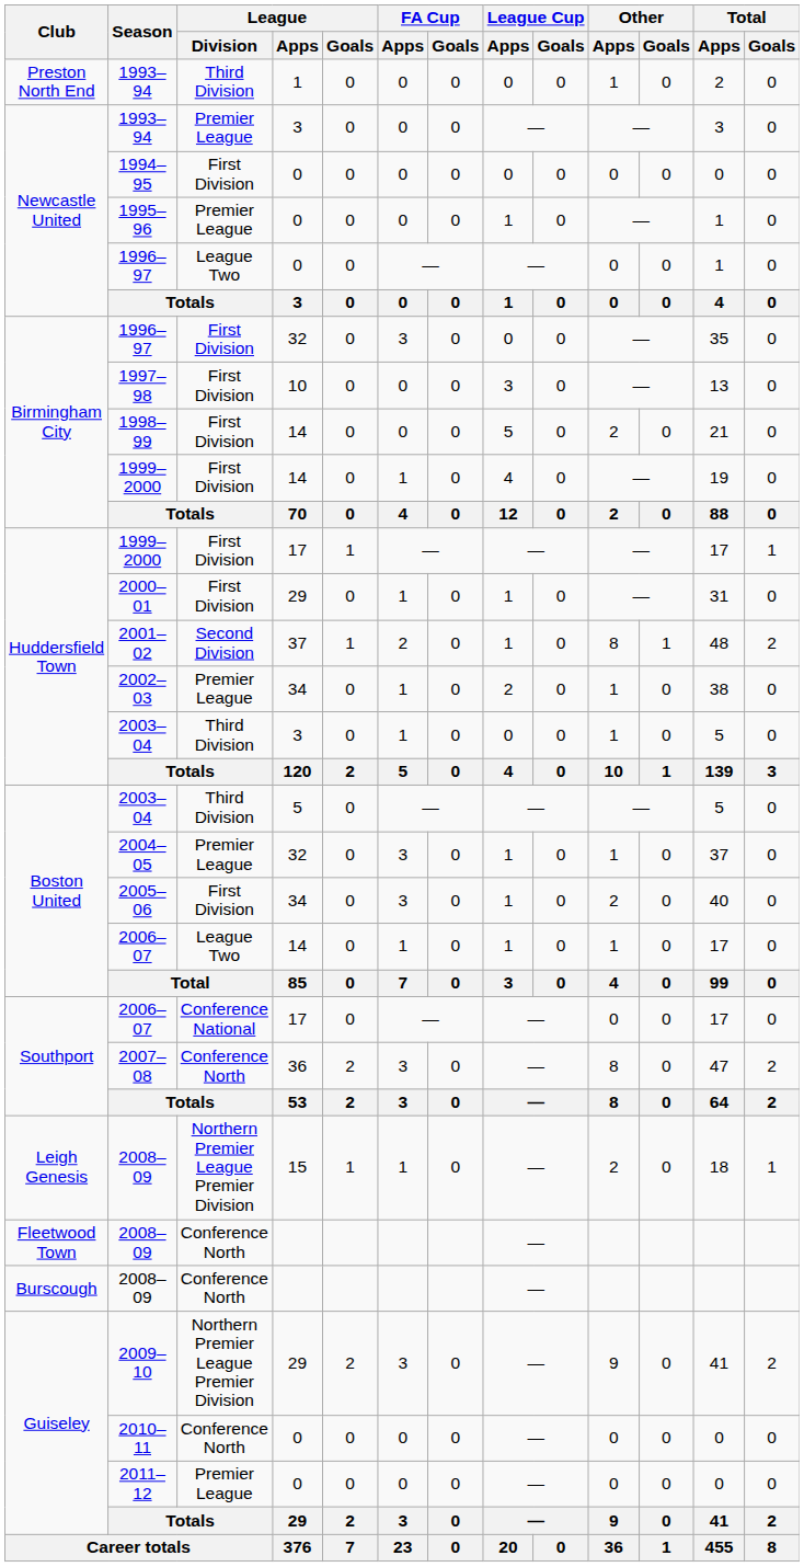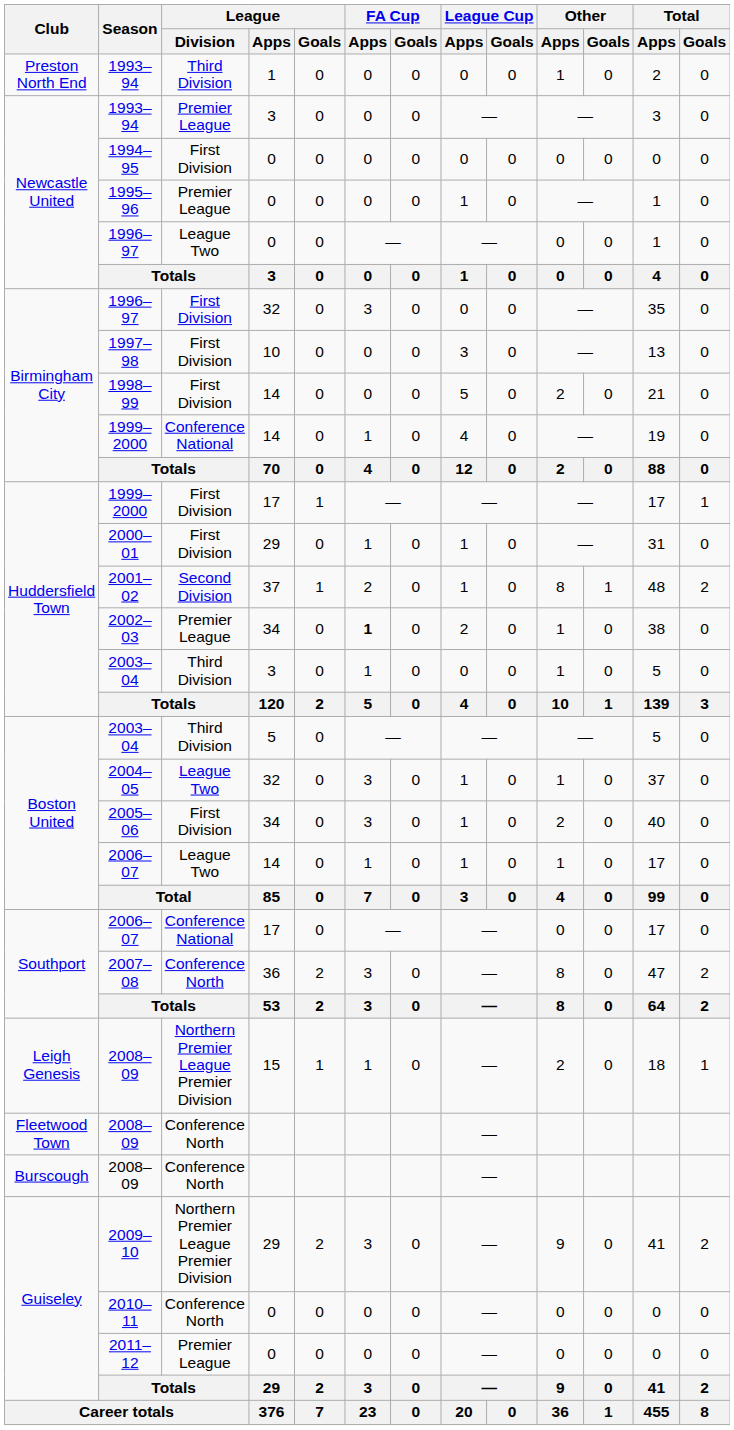 <table class=wikitable style="text-align:center">
 <tr>
 <th rowspan="2">Club</th>
 <th rowspan="2">Season</th>
 <th colspan="3">League</th>
 <th colspan="2"><a href='#'>FA Cup</a></th>
 <th colspan="2"><a href='#'>League Cup</a></th>
 <th colspan="2">Other</th>
 <th colspan="2">Total</th>
 </tr>
 <tr>
 <th>Division</th>
 <th>Apps</th>
 <th>Goals</th>
 <th>Apps</th>
 <th>Goals</th>
 <th>Apps</th>
 <th>Goals</th>
 <th>Apps</th>
 <th>Goals</th>
 <th>Apps</th>
 <th>Goals</th>
 </tr>
 <tr>
 <td><a href='#'>Preston North End</a></td>
 <td><a href='#'>1993–94</a></td>
 <td><a href='#'>Third Division</a></td>
 <td>1</td>
 <td>0</td>
 <td>0</td>
 <td>0</td>
 <td>0</td>
 <td>0</td>
 <td>1</td>
 <td>0</td>
 <td>2</td>
 <td>0</td>
 </tr>
 <tr>
 <td rowspan="5"><a href='#'>Newcastle United</a></td>
 <td><a href='#'>1993–94</a></td>
 <td><a href='#'>Premier League</a></td>
 <td>3</td>
 <td>0</td>
 <td>0</td>
 <td>0</td>
 <td colspan="2">—</td>
 <td colspan="2">—</td>
 <td>3</td>
 <td>0</td>
 </tr>
 <tr>
 <td><a href='#'>1994–95</a></td>
 <td>First Division</td>
 <td>0</td>
 <td>0</td>
 <td>0</td>
 <td>0</td>
 <td>0</td>
 <td>0</td>
 <td>0</td>
 <td>0</td>
 <td>0</td>
 <td>0</td>
 </tr>
 <tr>
 <td><a href='#'>1995–96</a></td>
 <td>Premier League</td>
 <td>0</td>
 <td>0</td>
 <td>0</td>
 <td>0</td>
 <td>1</td>
 <td>0</td>
 <td colspan="2">—</td>
 <td>1</td>
 <td>0</td>
 </tr>
 <tr>
 <td><a href='#'>1996–97</a></td>
 <td>League Two</td>
 <td>0</td>
 <td>0</td>
 <td colspan="2">—</td>
 <td colspan="2">—</td>
 <td>0</td>
 <td>0</td>
 <td>1</td>
 <td>0</td>
 </tr>
 <tr>
 <th colspan="2">Totals</th>
 <th>3</th>
 <th>0</th>
 <th>0</th>
 <th>0</th>
 <th>1</th>
 <th>0</th>
 <th>0</th>
 <th>0</th>
 <th>4</th>
 <th>0</th>
 </tr>
 <tr>
 <td rowspan="5"><a href='#'>Birmingham City</a></td>
 <td><a href='#'>1996–97</a></td>
 <td><a href='#'>First Division</a></td>
 <td>32</td>
 <td>0</td>
 <td>3</td>
 <td>0</td>
 <td>0</td>
 <td>0</td>
 <td colspan="2">—</td>
 <td>35</td>
 <td>0</td>
 </tr>
 <tr>
 <td><a href='#'>1997–98</a></td>
 <td>First Division</td>
 <td>10</td>
 <td>0</td>
 <td>0</td>
 <td>0</td>
 <td>3</td>
 <td>0</td>
 <td colspan="2">—</td>
 <td>13</td>
 <td>0</td>
 </tr>
 <tr>
 <td><a href='#'>1998–99</a></td>
 <td>First Division</td>
 <td>14</td>
 <td>0</td>
 <td>0</td>
 <td>0</td>
 <td>5</td>
 <td>0</td>
 <td>2</td>
 <td>0</td>
 <td>21</td>
 <td>0</td>
 </tr>
 <tr>
 <td><a href='#'>1999–2000</a></td>
-<td>First Division</td>
+<td><a href='#'>Conference National</a></td>
 <td>14</td>
 <td>0</td>
 <td>1</td>
 <td>0</td>
 <td>4</td>
 <td>0</td>
 <td colspan="2">—</td>
 <td>19</td>
 <td>0</td>
 </tr>
 <tr>
 <th colspan="2">Totals</th>
 <th>70</th>
 <th>0</th>
 <th>4</th>
 <th>0</th>
 <th>12</th>
 <th>0</th>
 <th>2</th>
 <th>0</th>
 <th>88</th>
 <th>0</th>
 </tr>
 <tr>
 <td rowspan="6"><a href='#'>Huddersfield Town</a></td>
 <td><a href='#'>1999–2000</a></td>
 <td>First Division</td>
 <td>17</td>
 <td>1</td>
 <td colspan="2">—</td>
 <td colspan="2">—</td>
 <td colspan="2">—</td>
 <td>17</td>
 <td>1</td>
 </tr>
 <tr>
 <td><a href='#'>2000–01</a></td>
 <td>First Division</td>
 <td>29</td>
 <td>0</td>
 <td>1</td>
 <td>0</td>
 <td>1</td>
 <td>0</td>
 <td colspan="2">—</td>
 <td>31</td>
 <td>0</td>
 </tr>
 <tr>
 <td><a href='#'>2001–02</a></td>
 <td><a href='#'>Second Division</a></td>
 <td>37</td>
 <td>1</td>
 <td>2</td>
 <td>0</td>
 <td>1</td>
 <td>0</td>
 <td>8</td>
 <td>1</td>
 <td>48</td>
 <td>2</td>
 </tr>
 <tr>
 <td><a href='#'>2002–03</a></td>
 <td>Premier League</td>
 <td>34</td>
 <td>0</td>
-<td>1</td>
+<td><strong>1</strong></td>
 <td>0</td>
 <td>2</td>
 <td>0</td>
 <td>1</td>
 <td>0</td>
 <td>38</td>
 <td>0</td>
 </tr>
 <tr>
 <td><a href='#'>2003–04</a></td>
 <td>Third Division</td>
 <td>3</td>
 <td>0</td>
 <td>1</td>
 <td>0</td>
 <td>0</td>
 <td>0</td>
 <td>1</td>
 <td>0</td>
 <td>5</td>
 <td>0</td>
 </tr>
 <tr>
 <th colspan="2">Totals</th>
 <th>120</th>
 <th>2</th>
 <th>5</th>
 <th>0</th>
 <th>4</th>
 <th>0</th>
 <th>10</th>
 <th>1</th>
 <th>139</th>
 <th>3</th>
 </tr>
 <tr>
 <td rowspan="5"><a href='#'>Boston United</a></td>
 <td><a href='#'>2003–04</a></td>
 <td>Third Division</td>
 <td>5</td>
 <td>0</td>
 <td colspan="2">—</td>
 <td colspan="2">—</td>
 <td colspan="2">—</td>
 <td>5</td>
 <td>0</td>
 </tr>
 <tr>
 <td><a href='#'>2004–05</a></td>
-<td>Premier League</td>
+<td><a href='#'>League Two</a></td>
 <td>32</td>
 <td>0</td>
 <td>3</td>
 <td>0</td>
 <td>1</td>
 <td>0</td>
 <td>1</td>
 <td>0</td>
 <td>37</td>
 <td>0</td>
 </tr>
 <tr>
 <td><a href='#'>2005–06</a></td>
 <td>First Division</td>
 <td>34</td>
 <td>0</td>
 <td>3</td>
 <td>0</td>
 <td>1</td>
 <td>0</td>
 <td>2</td>
 <td>0</td>
 <td>40</td>
 <td>0</td>
 </tr>
 <tr>
 <td><a href='#'>2006–07</a></td>
 <td>League Two</td>
 <td>14</td>
 <td>0</td>
 <td>1</td>
 <td>0</td>
 <td>1</td>
 <td>0</td>
 <td>1</td>
 <td>0</td>
 <td>17</td>
 <td>0</td>
 </tr>
 <tr>
 <th colspan="2">Total</th>
 <th>85</th>
 <th>0</th>
 <th>7</th>
 <th>0</th>
 <th>3</th>
 <th>0</th>
 <th>4</th>
 <th>0</th>
 <th>99</th>
 <th>0</th>
 </tr>
 <tr>
 <td rowspan="3"><a href='#'>Southport</a></td>
 <td><a href='#'>2006–07</a></td>
 <td><a href='#'>Conference National</a></td>
 <td>17</td>
 <td>0</td>
 <td colspan="2">—</td>
 <td colspan="2">—</td>
 <td>0</td>
 <td>0</td>
 <td>17</td>
 <td>0</td>
 </tr>
 <tr>
 <td><a href='#'>2007–08</a></td>
 <td><a href='#'>Conference North</a></td>
 <td>36</td>
 <td>2</td>
 <td>3</td>
 <td>0</td>
 <td colspan="2">—</td>
 <td>8</td>
 <td>0</td>
 <td>47</td>
 <td>2</td>
 </tr>
 <tr>
 <th colspan="2">Totals</th>
 <th>53</th>
 <th>2</th>
 <th>3</th>
 <th>0</th>
 <th colspan="2">—</th>
 <th>8</th>
 <th>0</th>
 <th>64</th>
 <th>2</th>
 </tr>
 <tr>
 <td><a href='#'>Leigh Genesis</a></td>
 <td><a href='#'>2008–09</a></td>
 <td><a href='#'>Northern Premier League</a> Premier Division</td>
 <td>15</td>
 <td>1</td>
 <td>1</td>
 <td>0</td>
 <td colspan="2">—</td>
 <td>2</td>
 <td>0</td>
 <td>18</td>
 <td>1</td>
 </tr>
 <tr>
 <td><a href='#'>Fleetwood Town</a></td>
 <td><a href='#'>2008–09</a></td>
 <td>Conference North</td>
 <td></td>
 <td></td>
 <td></td>
 <td></td>
 <td colspan="2">—</td>
 <td></td>
 <td></td>
 <td></td>
 <td></td>
 </tr>
 <tr>
 <td><a href='#'>Burscough</a></td>
 <td>2008–09</td>
 <td>Conference North</td>
 <td></td>
 <td></td>
 <td></td>
 <td></td>
 <td colspan="2">—</td>
 <td></td>
 <td></td>
 <td></td>
 <td></td>
 </tr>
 <tr>
 <td rowspan="4"><a href='#'>Guiseley</a></td>
 <td><a href='#'>2009–10</a></td>
 <td>Northern Premier League Premier Division</td>
 <td>29</td>
 <td>2</td>
 <td>3</td>
 <td>0</td>
 <td colspan="2">—</td>
 <td>9</td>
 <td>0</td>
 <td>41</td>
 <td>2</td>
 </tr>
 <tr>
 <td><a href='#'>2010–11</a></td>
 <td>Conference North</td>
 <td>0</td>
 <td>0</td>
 <td>0</td>
 <td>0</td>
 <td colspan="2">—</td>
 <td>0</td>
 <td>0</td>
 <td>0</td>
 <td>0</td>
 </tr>
 <tr>
 <td><a href='#'>2011–12</a></td>
 <td>Premier League</td>
 <td>0</td>
 <td>0</td>
 <td>0</td>
 <td>0</td>
 <td colspan="2">—</td>
 <td>0</td>
 <td>0</td>
 <td>0</td>
 <td>0</td>
 </tr>
 <tr>
 <th colspan="2">Totals</th>
 <th>29</th>
 <th>2</th>
 <th>3</th>
 <th>0</th>
 <th colspan="2">—</th>
 <th>9</th>
 <th>0</th>
 <th>41</th>
 <th>2</th>
 </tr>
 <tr>
 <th colspan="3">Career totals</th>
 <th>376</th>
 <th>7</th>
 <th>23</th>
 <th>0</th>
 <th>20</th>
 <th>0</th>
 <th>36</th>
 <th>1</th>
 <th>455</th>
 <th>8</th>
 </tr>
 </table>
